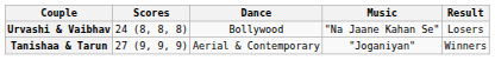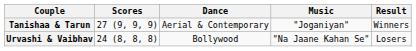 <table class="wikitable plainrowheaders sortable" style="text-align:center;">
 <tr>
 <th class="sortable" scope="col" style="text-align:center">Couple</th>
 <th>Scores</th>
 <th class="unsortable" scope="col">Dance</th>
 <th scope="col" class="unsortable">Music</th>
 <th scope="col" class="unsortable">Result</th>
 </tr>
 <tr>
+<th>Tanishaa & Tarun</th>
+<td>27 (9, 9, 9)</td>
+<td>Aerial & Contemporary</td>
+<td>"Joganiyan"</td>
+<td>Winners</td>
+</tr>
+<tr>
 <th>Urvashi & Vaibhav</th>
 <td>24 (8, 8, 8)</td>
 <td>Bollywood</td>
 <td>"Na Jaane Kahan Se"</td>
 <td>Losers</td>
 </tr>
-<tr>
-<th>Tanishaa & Tarun</th>
-<td>27 (9, 9, 9)</td>
-<td>Aerial & Contemporary</td>
-<td>"Joganiyan"</td>
-<td>Winners</td>
-</tr>
 </table>
